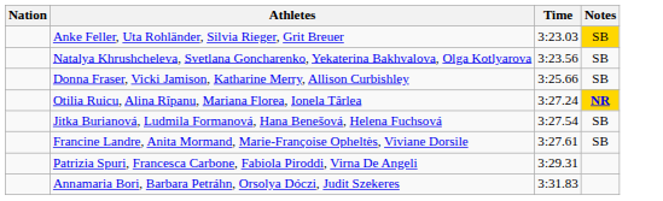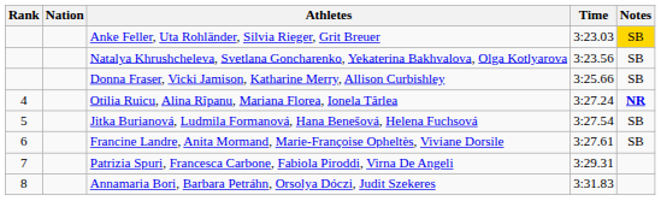 <table class="wikitable sortable" style="text-align:center">
 <tr>
+<th>Rank</th>
 <th>Nation</th>
 <th>Athletes</th>
 <th>Time</th>
 <th>Notes</th>
 </tr>
 <tr>
+<td></td>
 <td align=left></td>
 <td align=left><a href='#'>Anke Feller</a>, <a href='#'>Uta Rohländer</a>, <a href='#'>Silvia Rieger</a>, <a href='#'>Grit Breuer</a></td>
 <td>3:23.03</td>
 <td style="background: gold;">SB</td>
 </tr>
 <tr>
+<td></td>
 <td align=left></td>
 <td align=left><a href='#'>Natalya Khrushcheleva</a>, <a href='#'>Svetlana Goncharenko</a>, <a href='#'>Yekaterina Bakhvalova</a>, <a href='#'>Olga Kotlyarova</a></td>
 <td>3:23.56</td>
 <td>SB</td>
 </tr>
 <tr>
+<td></td>
 <td align=left></td>
 <td align=left><a href='#'>Donna Fraser</a>, <a href='#'>Vicki Jamison</a>, <a href='#'>Katharine Merry</a>, <a href='#'>Allison Curbishley</a></td>
 <td>3:25.66</td>
 <td>SB</td>
 </tr>
 <tr>
+<td>4</td>
 <td align=left></td>
 <td align=left><a href='#'>Otilia Ruicu</a>, <a href='#'>Alina Rîpanu</a>, <a href='#'>Mariana Florea</a>, <a href='#'>Ionela Târlea</a></td>
 <td>3:27.24</td>
-<td style="background: gold;"><strong><a href='#'>NR</a></strong></td>
+<td><strong><a href='#'>NR</a></strong></td>
 </tr>
 <tr>
+<td>5</td>
 <td align=left></td>
 <td align=left><a href='#'>Jitka Burianová</a>, <a href='#'>Ludmila Formanová</a>, <a href='#'>Hana Benešová</a>, <a href='#'>Helena Fuchsová</a></td>
 <td>3:27.54</td>
 <td>SB</td>
 </tr>
 <tr>
+<td>6</td>
 <td align=left></td>
 <td align=left><a href='#'>Francine Landre</a>, <a href='#'>Anita Mormand</a>, <a href='#'>Marie-Françoise Opheltès</a>, <a href='#'>Viviane Dorsile</a></td>
 <td>3:27.61</td>
 <td>SB</td>
 </tr>
 <tr>
+<td>7</td>
 <td align=left></td>
 <td align=left><a href='#'>Patrizia Spuri</a>, <a href='#'>Francesca Carbone</a>, <a href='#'>Fabiola Piroddi</a>, <a href='#'>Virna De Angeli</a></td>
 <td>3:29.31</td>
 <td></td>
 </tr>
 <tr>
+<td>8</td>
 <td align=left></td>
 <td align=left><a href='#'>Annamaria Bori</a>, <a href='#'>Barbara Petráhn</a>, <a href='#'>Orsolya Dóczi</a>, <a href='#'>Judit Szekeres</a></td>
 <td>3:31.83</td>
 <td></td>
 </tr>
 </table>
